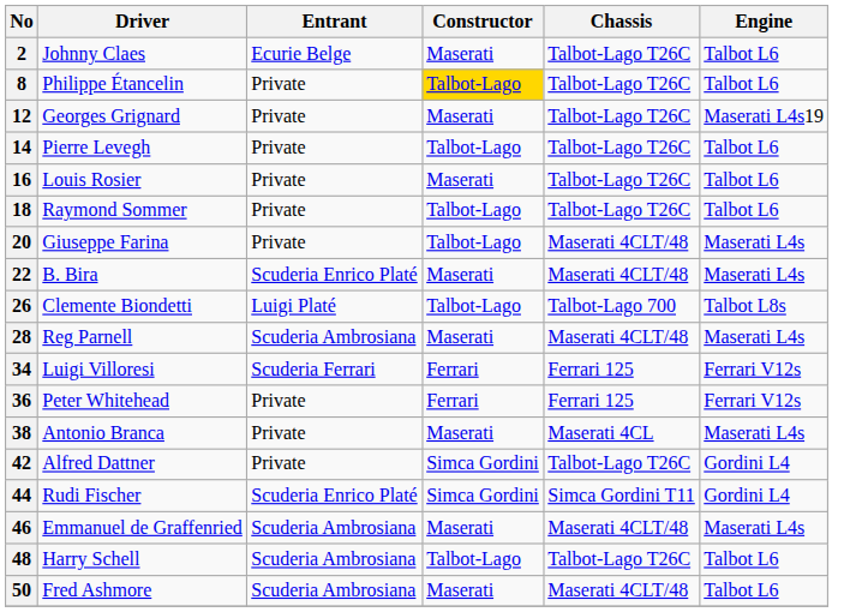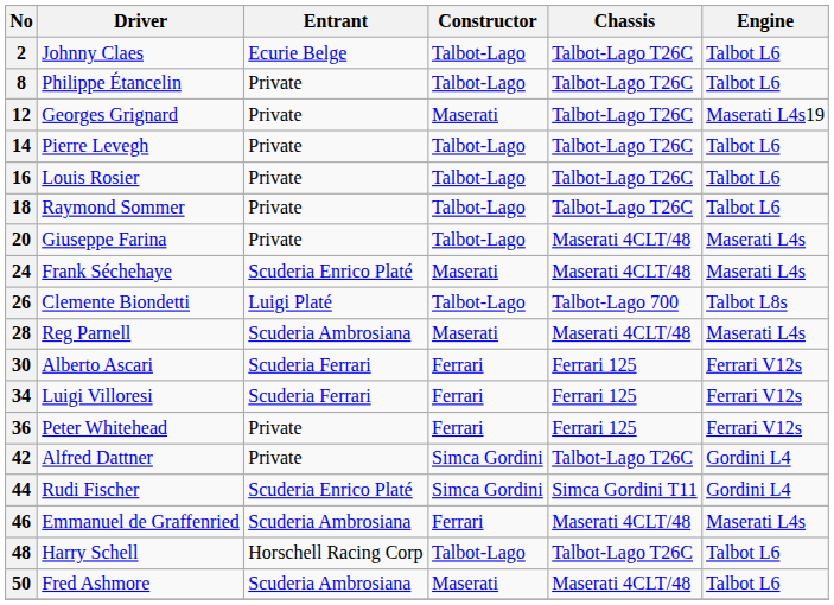 <table class="wikitable" style="font-size: 90%;">
 <tr>
 <th>No</th>
 <th>Driver</th>
 <th>Entrant</th>
 <th>Constructor</th>
 <th>Chassis</th>
 <th>Engine</th>
 </tr>
 <tr>
 <th>2</th>
 <td> <a href='#'>Johnny Claes</a></td>
 <td><a href='#'>Ecurie Belge</a></td>
-<td><a href='#'>Maserati</a></td>
+<td><a href='#'>Talbot-Lago</a></td>
 <td><a href='#'>Talbot-Lago T26C</a></td>
 <td><a href='#'>Talbot L6</a></td>
 </tr>
 <tr>
 <th>8</th>
 <td> <a href='#'>Philippe Étancelin</a></td>
 <td>Private</td>
-<td style="background: gold;"><a href='#'>Talbot-Lago</a></td>
+<td><a href='#'>Talbot-Lago</a></td>
 <td><a href='#'>Talbot-Lago T26C</a></td>
 <td><a href='#'>Talbot L6</a></td>
 </tr>
 <tr>
 <th>12</th>
 <td> <a href='#'>Georges Grignard</a></td>
 <td>Private</td>
 <td><a href='#'>Maserati</a></td>
 <td><a href='#'>Talbot-Lago T26C</a></td>
 <td><a href='#'>Maserati L4s</a>19</td>
 </tr>
 <tr>
 <th>14</th>
 <td> <a href='#'>Pierre Levegh</a></td>
 <td>Private</td>
 <td><a href='#'>Talbot-Lago</a></td>
 <td><a href='#'>Talbot-Lago T26C</a></td>
 <td><a href='#'>Talbot L6</a></td>
 </tr>
 <tr>
 <th>16</th>
 <td> <a href='#'>Louis Rosier</a></td>
 <td>Private</td>
-<td><a href='#'>Maserati</a></td>
+<td><a href='#'>Talbot-Lago</a></td>
 <td><a href='#'>Talbot-Lago T26C</a></td>
 <td><a href='#'>Talbot L6</a></td>
 </tr>
 <tr>
 <th>18</th>
 <td> <a href='#'>Raymond Sommer</a></td>
 <td>Private</td>
 <td><a href='#'>Talbot-Lago</a></td>
 <td><a href='#'>Talbot-Lago T26C</a></td>
 <td><a href='#'>Talbot L6</a></td>
 </tr>
 <tr>
 <th>20</th>
 <td> <a href='#'>Giuseppe Farina</a></td>
 <td>Private</td>
 <td><a href='#'>Talbot-Lago</a></td>
 <td><a href='#'>Maserati 4CLT/48</a></td>
 <td><a href='#'>Maserati L4s</a></td>
 </tr>
 <tr>
-<th>22</th>
-<td> <a href='#'>B. Bira</a></td>
+<th>24</th>
+<td> <a href='#'>Frank Séchehaye</a></td>
 <td><a href='#'>Scuderia Enrico Platé</a></td>
 <td><a href='#'>Maserati</a></td>
 <td><a href='#'>Maserati 4CLT/48</a></td>
 <td><a href='#'>Maserati L4s</a></td>
 </tr>
 <tr>
 <th>26</th>
 <td> <a href='#'>Clemente Biondetti</a></td>
 <td><a href='#'>Luigi Platé</a></td>
 <td><a href='#'>Talbot-Lago</a></td>
 <td><a href='#'>Talbot-Lago 700</a></td>
 <td><a href='#'>Talbot L8s</a></td>
 </tr>
 <tr>
 <th>28</th>
 <td> <a href='#'>Reg Parnell</a></td>
 <td><a href='#'>Scuderia Ambrosiana</a></td>
 <td><a href='#'>Maserati</a></td>
 <td><a href='#'>Maserati 4CLT/48</a></td>
 <td><a href='#'>Maserati L4s</a></td>
 </tr>
 <tr>
+<th>30</th>
+<td> <a href='#'>Alberto Ascari</a></td>
+<td><a href='#'>Scuderia Ferrari</a></td>
+<td><a href='#'>Ferrari</a></td>
+<td><a href='#'>Ferrari 125</a></td>
+<td><a href='#'>Ferrari V12s</a></td>
+</tr>
+<tr>
 <th>34</th>
 <td> <a href='#'>Luigi Villoresi</a></td>
 <td><a href='#'>Scuderia Ferrari</a></td>
 <td><a href='#'>Ferrari</a></td>
 <td><a href='#'>Ferrari 125</a></td>
 <td><a href='#'>Ferrari V12s</a></td>
 </tr>
 <tr>
 <th>36</th>
 <td> <a href='#'>Peter Whitehead</a></td>
 <td>Private</td>
 <td><a href='#'>Ferrari</a></td>
 <td><a href='#'>Ferrari 125</a></td>
 <td><a href='#'>Ferrari V12s</a></td>
-</tr>
-<tr>
-<th>38</th>
-<td> <a href='#'>Antonio Branca</a></td>
-<td>Private</td>
-<td><a href='#'>Maserati</a></td>
-<td><a href='#'>Maserati 4CL</a></td>
-<td><a href='#'>Maserati L4s</a></td>
 </tr>
 <tr>
 <th>42</th>
 <td> <a href='#'>Alfred Dattner</a></td>
 <td>Private</td>
 <td><a href='#'>Simca Gordini</a></td>
 <td><a href='#'>Talbot-Lago T26C</a></td>
 <td><a href='#'>Gordini L4</a></td>
 </tr>
 <tr>
 <th>44</th>
 <td> <a href='#'>Rudi Fischer</a></td>
 <td><a href='#'>Scuderia Enrico Platé</a></td>
 <td><a href='#'>Simca Gordini</a></td>
 <td><a href='#'>Simca Gordini T11</a></td>
 <td><a href='#'>Gordini L4</a></td>
 </tr>
 <tr>
 <th>46</th>
 <td> <a href='#'>Emmanuel de Graffenried</a></td>
 <td><a href='#'>Scuderia Ambrosiana</a></td>
-<td><a href='#'>Maserati</a></td>
+<td><a href='#'>Ferrari</a></td>
 <td><a href='#'>Maserati 4CLT/48</a></td>
 <td><a href='#'>Maserati L4s</a></td>
 </tr>
 <tr>
 <th>48</th>
 <td> <a href='#'>Harry Schell</a></td>
-<td><a href='#'>Scuderia Ambrosiana</a></td>
+<td>Horschell Racing Corp</td>
 <td><a href='#'>Talbot-Lago</a></td>
 <td><a href='#'>Talbot-Lago T26C</a></td>
 <td><a href='#'>Talbot L6</a></td>
 </tr>
 <tr>
 <th>50</th>
 <td> <a href='#'>Fred Ashmore</a></td>
 <td><a href='#'>Scuderia Ambrosiana</a></td>
 <td><a href='#'>Maserati</a></td>
 <td><a href='#'>Maserati 4CLT/48</a></td>
 <td><a href='#'>Talbot L6</a></td>
 </tr>
 <tr>
 </tr>
 </table>
